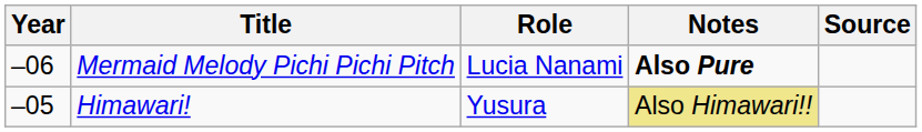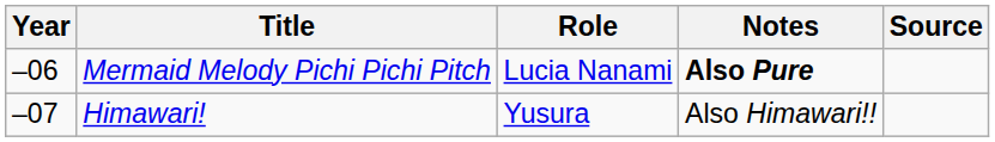 <table class="wikitable sortable plainrowheaders">
 <tr>
 <th>Year</th>
 <th>Title</th>
 <th>Role</th>
 <th class="unsortable">Notes</th>
 <th class="unsortable">Source</th>
 </tr>
 <tr>
 <td>–06</td>
 <td><em><a href='#'>Mermaid Melody Pichi Pichi Pitch</a></em></td>
 <td><a href='#'>Lucia Nanami</a></td>
 <td><strong>Also <em>Pure</em></strong></td>
 <td> </td>
 </tr>
 <tr>
-<td>–05</td>
+<td>–07</td>
 <td><em><a href='#'>Himawari!</a></em></td>
 <td><a href='#'>Yusura</a></td>
-<td style="background: khaki;">Also <em>Himawari!!</em></td>
+<td>Also <em>Himawari!!</em></td>
 <td> </td>
 </tr>
 </table>
